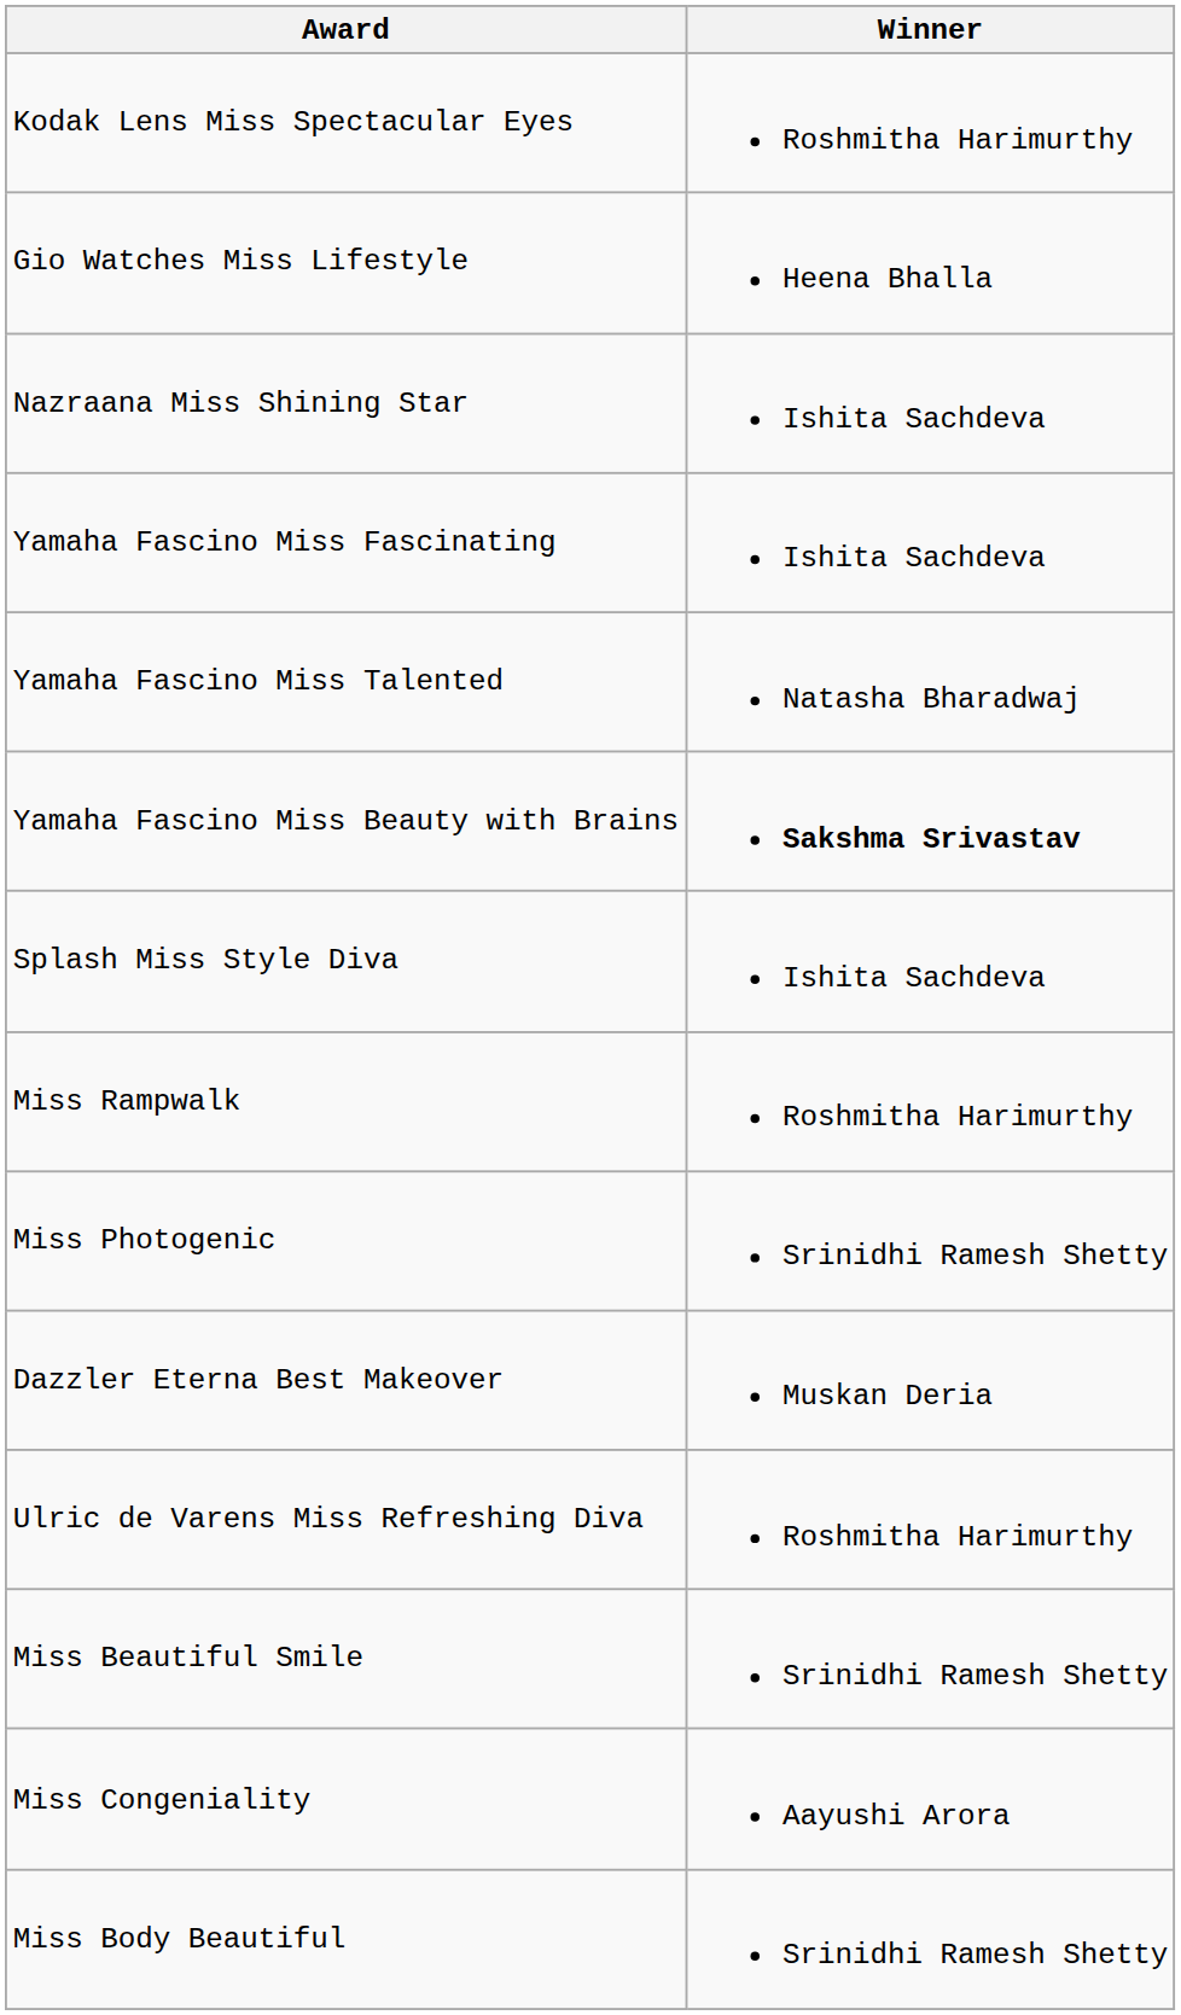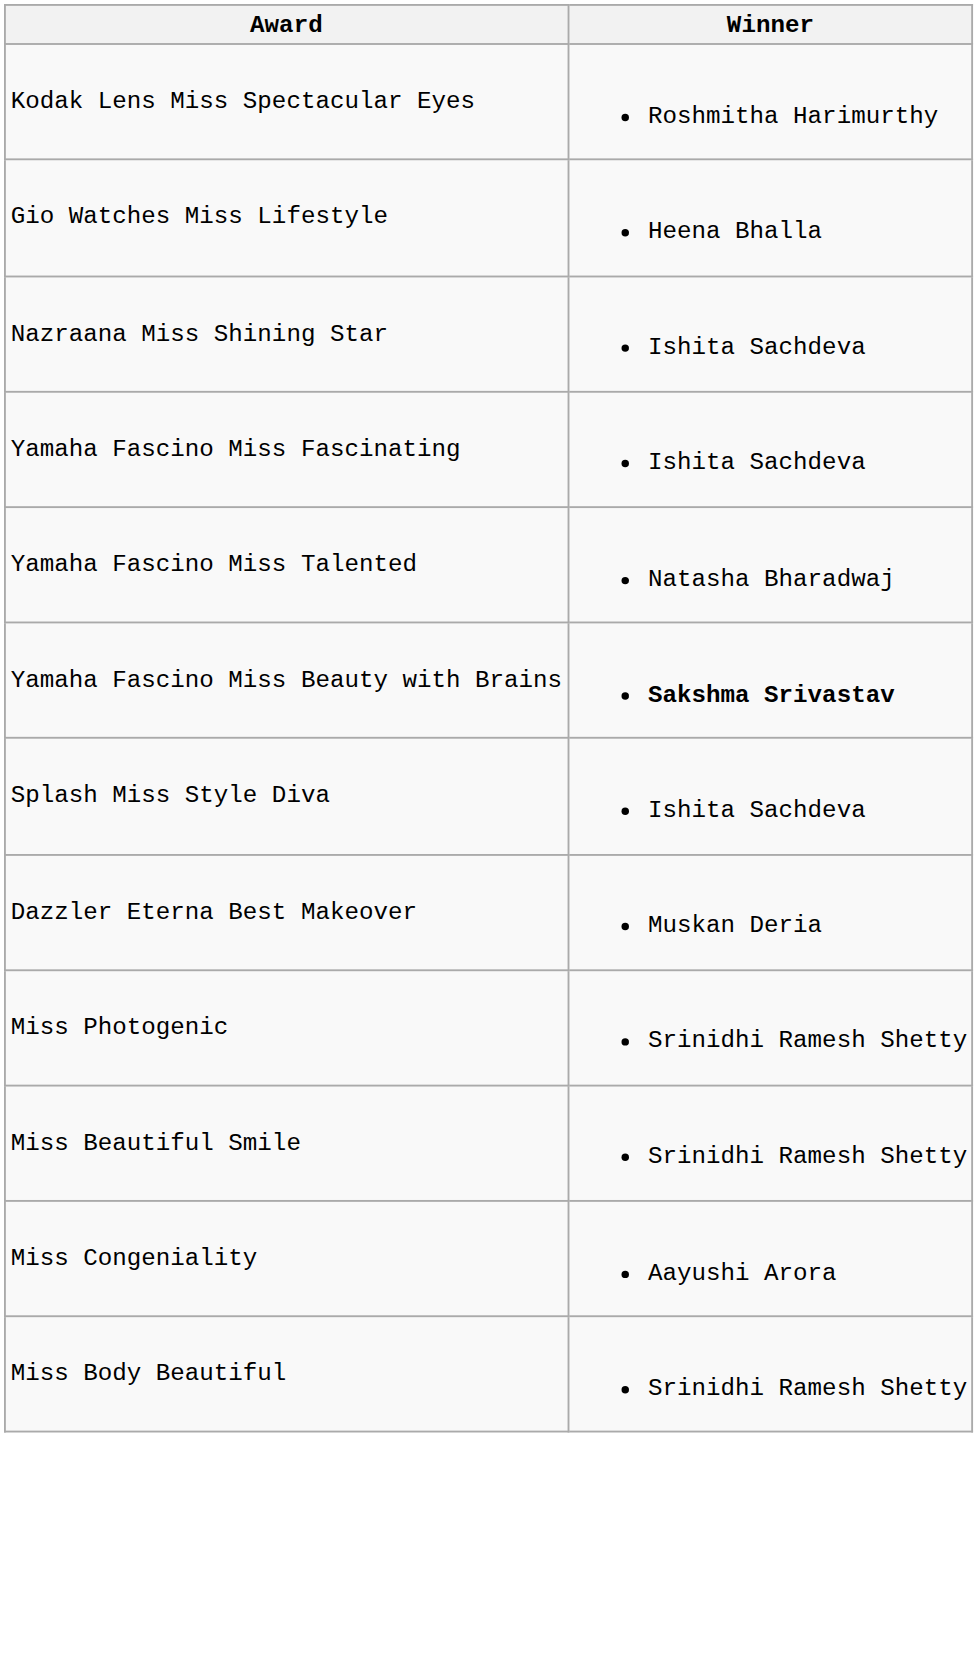 <table class="wikitable">
 <tr>
 <th>Award</th>
 <th>Winner</th>
 </tr>
 <tr>
 <td>Kodak Lens Miss Spectacular Eyes</td>
 <td><br><ul><li>Roshmitha Harimurthy</li></ul></td>
 </tr>
 <tr>
 <td>Gio Watches Miss Lifestyle</td>
 <td><br><ul><li>Heena Bhalla</li></ul></td>
 </tr>
 <tr>
 <td>Nazraana Miss Shining Star</td>
 <td><br><ul><li>Ishita Sachdeva</li></ul></td>
 </tr>
 <tr>
 <td>Yamaha Fascino Miss Fascinating</td>
 <td><br><ul><li>Ishita Sachdeva</li></ul></td>
 </tr>
 <tr>
 <td>Yamaha Fascino Miss Talented</td>
 <td><br><ul><li>Natasha Bharadwaj</li></ul></td>
 </tr>
 <tr>
 <td>Yamaha Fascino Miss Beauty with Brains</td>
 <td><strong><br><ul><li>Sakshma Srivastav</li></ul></strong></td>
 </tr>
 <tr>
 <td>Splash Miss Style Diva</td>
 <td><br><ul><li>Ishita Sachdeva</li></ul></td>
 </tr>
 <tr>
-<td>Miss Rampwalk</td>
-<td><br><ul><li>Roshmitha Harimurthy</li></ul></td>
+<td>Dazzler Eterna Best Makeover</td>
+<td><br><ul><li>Muskan Deria</li></ul></td>
 </tr>
 <tr>
 <td>Miss Photogenic</td>
 <td><br><ul><li>Srinidhi Ramesh Shetty</li></ul></td>
-</tr>
-<tr>
-<td>Dazzler Eterna Best Makeover</td>
-<td><br><ul><li>Muskan Deria</li></ul></td>
-</tr>
-<tr>
-<td>Ulric de Varens Miss Refreshing Diva</td>
-<td><br><ul><li>Roshmitha Harimurthy</li></ul></td>
 </tr>
 <tr>
 <td>Miss Beautiful Smile</td>
 <td><br><ul><li>Srinidhi Ramesh Shetty</li></ul></td>
 </tr>
 <tr>
 <td>Miss Congeniality</td>
 <td><br><ul><li>Aayushi Arora</li></ul></td>
 </tr>
 <tr>
 <td>Miss Body Beautiful</td>
 <td><br><ul><li>Srinidhi Ramesh Shetty</li></ul></td>
 </tr>
 </table>
